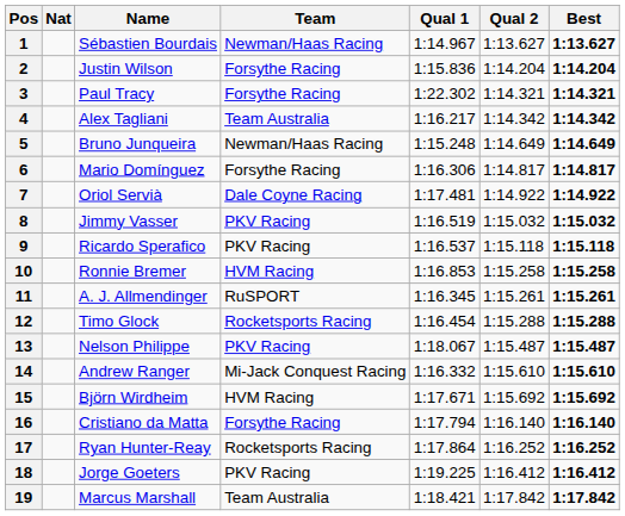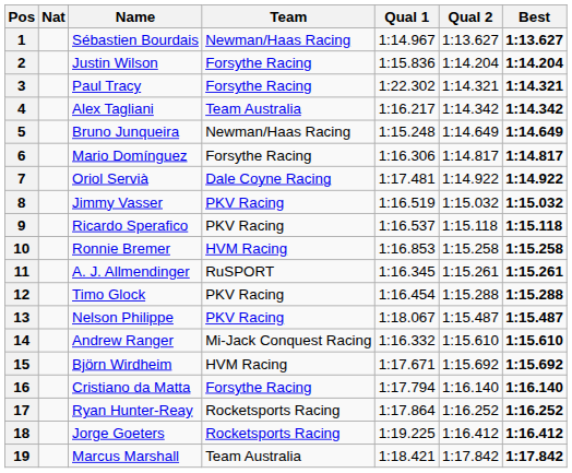 <table class="wikitable" style="font-size: 95%;">
 <tr>
 <th>Pos</th>
 <th>Nat</th>
 <th>Name</th>
 <th>Team</th>
 <th>Qual 1</th>
 <th>Qual 2</th>
 <th>Best</th>
 </tr>
 <tr>
 <th>1</th>
 <td></td>
 <td><a href='#'>Sébastien Bourdais</a></td>
 <td><a href='#'>Newman/Haas Racing</a></td>
 <td>1:14.967</td>
 <td>1:13.627</td>
 <td><strong>1:13.627</strong></td>
 </tr>
 <tr>
 <th>2</th>
 <td></td>
 <td><a href='#'>Justin Wilson</a></td>
 <td><a href='#'>Forsythe Racing</a></td>
 <td>1:15.836</td>
 <td>1:14.204</td>
 <td><strong>1:14.204</strong></td>
 </tr>
 <tr>
 <th>3</th>
 <td></td>
 <td><a href='#'>Paul Tracy</a></td>
 <td><a href='#'>Forsythe Racing</a></td>
 <td>1:22.302</td>
 <td>1:14.321</td>
 <td><strong>1:14.321</strong></td>
 </tr>
 <tr>
 <th>4</th>
 <td></td>
 <td><a href='#'>Alex Tagliani</a></td>
 <td><a href='#'>Team Australia</a></td>
 <td>1:16.217</td>
 <td>1:14.342</td>
 <td><strong>1:14.342</strong></td>
 </tr>
 <tr>
 <th>5</th>
 <td></td>
 <td><a href='#'>Bruno Junqueira</a></td>
 <td>Newman/Haas Racing</td>
 <td>1:15.248</td>
 <td>1:14.649</td>
 <td><strong>1:14.649</strong></td>
 </tr>
 <tr>
 <th>6</th>
 <td></td>
 <td><a href='#'>Mario Domínguez</a></td>
 <td>Forsythe Racing</td>
 <td>1:16.306</td>
 <td>1:14.817</td>
 <td><strong>1:14.817</strong></td>
 </tr>
 <tr>
 <th>7</th>
 <td></td>
 <td><a href='#'>Oriol Servià</a></td>
 <td><a href='#'>Dale Coyne Racing</a></td>
 <td>1:17.481</td>
 <td>1:14.922</td>
 <td><strong>1:14.922</strong></td>
 </tr>
 <tr>
 <th>8</th>
 <td></td>
 <td><a href='#'>Jimmy Vasser</a></td>
 <td><a href='#'>PKV Racing</a></td>
 <td>1:16.519</td>
 <td>1:15.032</td>
 <td><strong>1:15.032</strong></td>
 </tr>
 <tr>
 <th>9</th>
 <td></td>
 <td><a href='#'>Ricardo Sperafico</a></td>
 <td>PKV Racing</td>
 <td>1:16.537</td>
 <td>1:15.118</td>
 <td><strong>1:15.118</strong></td>
 </tr>
 <tr>
 <th>10</th>
 <td></td>
 <td><a href='#'>Ronnie Bremer</a></td>
 <td><a href='#'>HVM Racing</a></td>
 <td>1:16.853</td>
 <td>1:15.258</td>
 <td><strong>1:15.258</strong></td>
 </tr>
 <tr>
 <th>11</th>
 <td></td>
 <td><a href='#'>A. J. Allmendinger</a></td>
 <td>RuSPORT</td>
 <td>1:16.345</td>
 <td>1:15.261</td>
 <td><strong>1:15.261</strong></td>
 </tr>
 <tr>
 <th>12</th>
 <td></td>
 <td><a href='#'>Timo Glock</a></td>
-<td><a href='#'>Rocketsports Racing</a></td>
+<td>PKV Racing</td>
 <td>1:16.454</td>
 <td>1:15.288</td>
 <td><strong>1:15.288</strong></td>
 </tr>
 <tr>
 <th>13</th>
 <td></td>
 <td><a href='#'>Nelson Philippe</a></td>
 <td><a href='#'>PKV Racing</a></td>
 <td>1:18.067</td>
 <td>1:15.487</td>
 <td><strong>1:15.487</strong></td>
 </tr>
 <tr>
 <th>14</th>
 <td></td>
 <td><a href='#'>Andrew Ranger</a></td>
 <td>Mi-Jack Conquest Racing</td>
 <td>1:16.332</td>
 <td>1:15.610</td>
 <td><strong>1:15.610</strong></td>
 </tr>
 <tr>
 <th>15</th>
 <td></td>
 <td><a href='#'>Björn Wirdheim</a></td>
 <td>HVM Racing</td>
 <td>1:17.671</td>
 <td>1:15.692</td>
 <td><strong>1:15.692</strong></td>
 </tr>
 <tr>
 <th>16</th>
 <td></td>
 <td><a href='#'>Cristiano da Matta</a></td>
 <td><a href='#'>Forsythe Racing</a></td>
 <td>1:17.794</td>
 <td>1:16.140</td>
 <td><strong>1:16.140</strong></td>
 </tr>
 <tr>
 <th>17</th>
 <td></td>
 <td><a href='#'>Ryan Hunter-Reay</a></td>
 <td>Rocketsports Racing</td>
 <td>1:17.864</td>
 <td>1:16.252</td>
 <td><strong>1:16.252</strong></td>
 </tr>
 <tr>
 <th>18</th>
 <td></td>
 <td><a href='#'>Jorge Goeters</a></td>
-<td>PKV Racing</td>
+<td><a href='#'>Rocketsports Racing</a></td>
 <td>1:19.225</td>
 <td>1:16.412</td>
 <td><strong>1:16.412</strong></td>
 </tr>
 <tr>
 <th>19</th>
 <td></td>
 <td><a href='#'>Marcus Marshall</a></td>
 <td>Team Australia</td>
 <td>1:18.421</td>
 <td>1:17.842</td>
 <td><strong>1:17.842</strong></td>
 </tr>
 </table>
